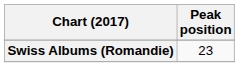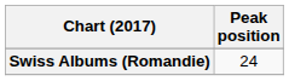 <table class="wikitable sortable plainrowheaders" style="text-align:center;">
 <tr>
 <th style="text-align:center;">Chart (2017)</th>
 <th style="text-align:center;">Peak<br>position</th>
 </tr>
 <tr>
 </tr>
 <tr>
 </tr>
 <tr>
 </tr>
 <tr>
 </tr>
 <tr>
 </tr>
 <tr>
 </tr>
 <tr>
 </tr>
 <tr>
 </tr>
 <tr>
 </tr>
 <tr>
 </tr>
 <tr>
 </tr>
 <tr>
 </tr>
 <tr>
 </tr>
 <tr>
 <th scope="row">Swiss Albums (Romandie)</th>
-<td>23</td>
+<td>24</td>
 </tr>
 <tr>
 </tr>
 <tr>
 </tr>
 <tr>
 </tr>
 <tr>
 </tr>
 <tr>
 </tr>
 <tr>
 </tr>
 <tr>
 </tr>
 <tr>
 </tr>
 </table>
